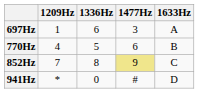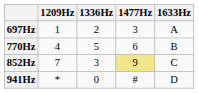 <table class="wikitable" style="text-align:center">
 <tr>
 <th></th>
 <th>1209Hz</th>
 <th>1336Hz</th>
 <th>1477Hz</th>
 <th>1633Hz</th>
 </tr>
 <tr>
 <th>697Hz</th>
 <td>1</td>
-<td>6</td>
+<td>2</td>
 <td>3</td>
 <td>A</td>
 </tr>
 <tr>
 <th>770Hz</th>
 <td>4</td>
 <td>5</td>
 <td>6</td>
 <td>B</td>
 </tr>
 <tr>
 <th>852Hz</th>
 <td>7</td>
-<td>8</td>
+<td>3</td>
 <td style="background: khaki;">9</td>
 <td>C</td>
 </tr>
 <tr>
 <th>941Hz</th>
 <td>*</td>
 <td>0</td>
 <td>#</td>
 <td>D</td>
 </tr>
 </table>
